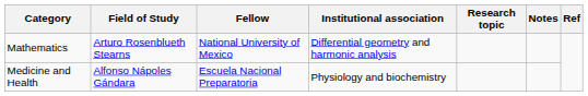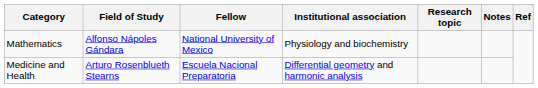 <table class="wikitable sortable">
 <tr>
 <th>Category</th>
 <th>Field of Study</th>
 <th>Fellow</th>
 <th>Institutional association </th>
 <th>Research topic</th>
 <th>Notes</th>
 <th class="unsortable">Ref</th>
 </tr>
 <tr>
 <td>Mathematics</td>
-<td><a href='#'>Arturo Rosenblueth Stearns</a></td>
+<td><a href='#'>Alfonso Nápoles Gándara</a> </td>
 <td><a href='#'>National University of Mexico</a></td>
-<td><a href='#'>Differential geometry</a> and <a href='#'>harmonic analysis</a></td>
+<td>Physiology and biochemistry</td>
 <td></td>
 <td></td>
 </tr>
 <tr>
 <td>Medicine and Health</td>
-<td><a href='#'>Alfonso Nápoles Gándara</a> </td>
+<td><a href='#'>Arturo Rosenblueth Stearns</a></td>
 <td><a href='#'>Escuela Nacional Preparatoria</a></td>
-<td>Physiology and biochemistry</td>
+<td><a href='#'>Differential geometry</a> and <a href='#'>harmonic analysis</a></td>
 <td></td>
 <td></td>
 </tr>
 </table>
